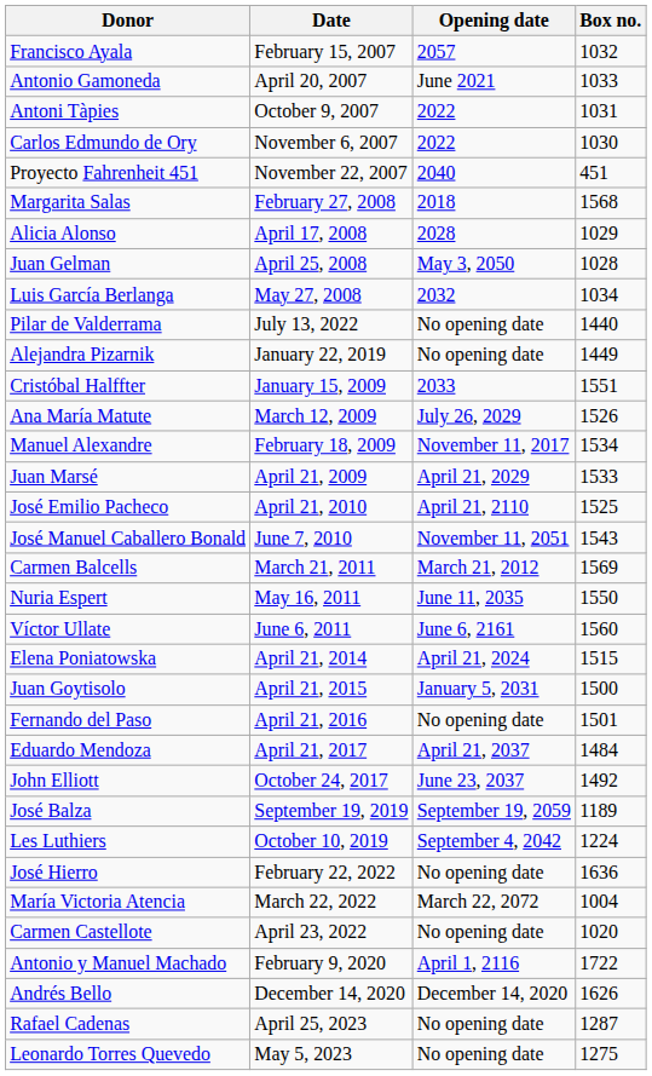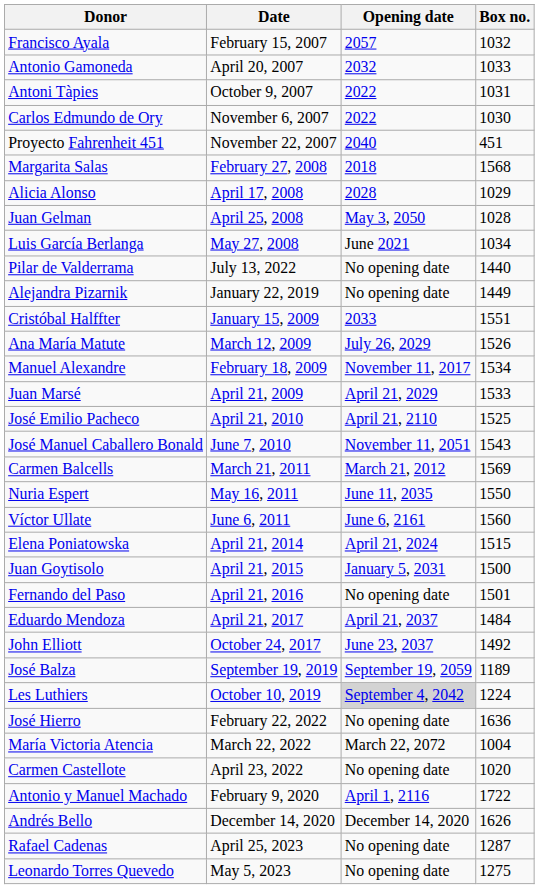 <table class="wikitable sortable col1izq col2der col3der col4der">
 <tr>
 <th>Donor</th>
 <th data-sort-type="date">Date</th>
 <th data-sort-type="date">Opening date</th>
 <th>Box no.</th>
 </tr>
 <tr>
 <td><a href='#'>Francisco Ayala</a></td>
 <td>February 15, 2007</td>
 <td><a href='#'>2057</a></td>
 <td>1032</td>
 </tr>
 <tr>
 <td><a href='#'>Antonio Gamoneda</a></td>
 <td>April 20, 2007</td>
-<td>June <a href='#'>2021</a></td>
+<td><a href='#'>2032</a></td>
 <td>1033</td>
 </tr>
 <tr>
 <td><a href='#'>Antoni Tàpies</a></td>
 <td>October 9, 2007</td>
 <td><a href='#'>2022</a></td>
 <td>1031</td>
 </tr>
 <tr>
 <td><a href='#'>Carlos Edmundo de Ory</a></td>
 <td>November 6, 2007</td>
 <td><a href='#'>2022</a></td>
 <td>1030</td>
 </tr>
 <tr>
 <td>Proyecto <a href='#'>Fahrenheit 451</a></td>
 <td>November 22, 2007</td>
 <td><a href='#'>2040</a></td>
 <td>451</td>
 </tr>
 <tr>
 <td><a href='#'>Margarita Salas</a></td>
 <td><a href='#'>February 27</a>, <a href='#'>2008</a></td>
 <td><a href='#'>2018</a></td>
 <td>1568</td>
 </tr>
 <tr>
 <td><a href='#'>Alicia Alonso</a></td>
 <td><a href='#'>April 17</a>, <a href='#'>2008</a></td>
 <td><a href='#'>2028</a></td>
 <td>1029</td>
 </tr>
 <tr>
 <td><a href='#'>Juan Gelman</a></td>
 <td><a href='#'>April 25</a>, <a href='#'>2008</a></td>
 <td><a href='#'>May 3</a>, <a href='#'>2050</a></td>
 <td>1028</td>
 </tr>
 <tr>
 <td><a href='#'>Luis García Berlanga</a></td>
 <td><a href='#'>May 27</a>, <a href='#'>2008</a></td>
-<td><a href='#'>2032</a></td>
+<td>June <a href='#'>2021</a></td>
 <td>1034</td>
 </tr>
 <tr>
 <td><a href='#'>Pilar de Valderrama</a></td>
 <td>July 13, 2022</td>
 <td>No opening date</td>
 <td>1440</td>
 </tr>
 <tr>
 <td><a href='#'>Alejandra Pizarnik</a></td>
 <td>January 22, 2019</td>
 <td>No opening date</td>
 <td>1449</td>
 </tr>
 <tr>
 <td><a href='#'>Cristóbal Halffter</a></td>
 <td><a href='#'>January 15</a>, <a href='#'>2009</a></td>
 <td><a href='#'>2033</a></td>
 <td>1551</td>
 </tr>
 <tr>
 <td><a href='#'>Ana María Matute</a></td>
 <td><a href='#'>March 12</a>, <a href='#'>2009</a></td>
 <td><a href='#'>July 26</a>, <a href='#'>2029</a></td>
 <td>1526</td>
 </tr>
 <tr>
 <td><a href='#'>Manuel Alexandre</a></td>
 <td><a href='#'>February 18</a>, <a href='#'>2009</a></td>
 <td><a href='#'>November 11</a>, <a href='#'>2017</a></td>
 <td>1534</td>
 </tr>
 <tr>
 <td><a href='#'>Juan Marsé</a></td>
 <td><a href='#'>April 21</a>, <a href='#'>2009</a></td>
 <td><a href='#'>April 21</a>, <a href='#'>2029</a></td>
 <td>1533</td>
 </tr>
 <tr>
 <td><a href='#'>José Emilio Pacheco</a></td>
 <td><a href='#'>April 21</a>, <a href='#'>2010</a></td>
 <td><a href='#'>April 21</a>, <a href='#'>2110</a></td>
 <td>1525</td>
 </tr>
 <tr>
 <td><a href='#'>José Manuel Caballero Bonald</a></td>
 <td><a href='#'>June 7</a>, <a href='#'>2010</a></td>
 <td><a href='#'>November 11</a>, <a href='#'>2051</a></td>
 <td>1543</td>
 </tr>
 <tr>
 <td><a href='#'>Carmen Balcells</a></td>
 <td><a href='#'>March 21</a>, <a href='#'>2011</a></td>
 <td><a href='#'>March 21</a>, <a href='#'>2012</a></td>
 <td>1569</td>
 </tr>
 <tr>
 <td><a href='#'>Nuria Espert</a></td>
 <td><a href='#'>May 16</a>, <a href='#'>2011</a></td>
 <td><a href='#'>June 11</a>, <a href='#'>2035</a></td>
 <td>1550</td>
 </tr>
 <tr>
 <td><a href='#'>Víctor Ullate</a></td>
 <td><a href='#'>June 6</a>, <a href='#'>2011</a></td>
 <td><a href='#'>June 6</a>, <a href='#'>2161</a></td>
 <td>1560</td>
 </tr>
 <tr>
 <td><a href='#'>Elena Poniatowska</a></td>
 <td><a href='#'>April 21</a>, <a href='#'>2014</a></td>
 <td><a href='#'>April 21</a>, <a href='#'>2024</a></td>
 <td>1515</td>
 </tr>
 <tr>
 <td><a href='#'>Juan Goytisolo</a></td>
 <td><a href='#'>April 21</a>, <a href='#'>2015</a></td>
 <td><a href='#'>January 5</a>, <a href='#'>2031</a></td>
 <td>1500</td>
 </tr>
 <tr>
 <td><a href='#'>Fernando del Paso</a></td>
 <td><a href='#'>April 21</a>, <a href='#'>2016</a></td>
 <td>No opening date</td>
 <td>1501</td>
 </tr>
 <tr>
 <td><a href='#'>Eduardo Mendoza</a></td>
 <td><a href='#'>April 21</a>, <a href='#'>2017</a></td>
 <td><a href='#'>April 21</a>, <a href='#'>2037</a></td>
 <td>1484</td>
 </tr>
 <tr>
 <td><a href='#'>John Elliott</a></td>
 <td><a href='#'>October 24</a>, <a href='#'>2017</a></td>
 <td><a href='#'>June 23</a>, <a href='#'>2037</a></td>
 <td>1492</td>
 </tr>
 <tr>
 <td><a href='#'>José Balza</a></td>
 <td><a href='#'>September 19</a>, <a href='#'>2019</a></td>
 <td><a href='#'>September 19</a>, <a href='#'>2059</a></td>
 <td>1189</td>
 </tr>
 <tr>
 <td><a href='#'>Les Luthiers</a></td>
 <td><a href='#'>October 10</a>, <a href='#'>2019</a></td>
-<td><a href='#'>September 4</a>, <a href='#'>2042</a></td>
+<td style="background: lightgrey;"><a href='#'>September 4</a>, <a href='#'>2042</a></td>
 <td>1224</td>
 </tr>
 <tr>
 <td><a href='#'>José Hierro</a></td>
 <td>February 22, 2022</td>
 <td>No opening date</td>
 <td>1636</td>
 </tr>
 <tr>
 <td><a href='#'>María Victoria Atencia</a></td>
 <td>March 22, 2022</td>
 <td>March 22, 2072</td>
 <td>1004</td>
 </tr>
 <tr>
 <td><a href='#'>Carmen Castellote</a></td>
 <td>April 23, 2022</td>
 <td>No opening date</td>
 <td>1020</td>
 </tr>
 <tr>
 <td><a href='#'>Antonio y Manuel Machado</a></td>
 <td>February 9, 2020</td>
 <td><a href='#'>April 1</a>, <a href='#'>2116</a></td>
 <td>1722</td>
 </tr>
 <tr>
 <td><a href='#'>Andrés Bello</a></td>
 <td>December 14, 2020</td>
 <td>December 14, 2020</td>
 <td>1626</td>
 </tr>
 <tr>
 <td><a href='#'>Rafael Cadenas</a></td>
 <td>April 25, 2023</td>
 <td>No opening date</td>
 <td>1287</td>
 </tr>
 <tr>
 <td><a href='#'>Leonardo Torres Quevedo</a></td>
 <td>May 5, 2023</td>
 <td>No opening date</td>
 <td>1275</td>
 </tr>
 </table>
